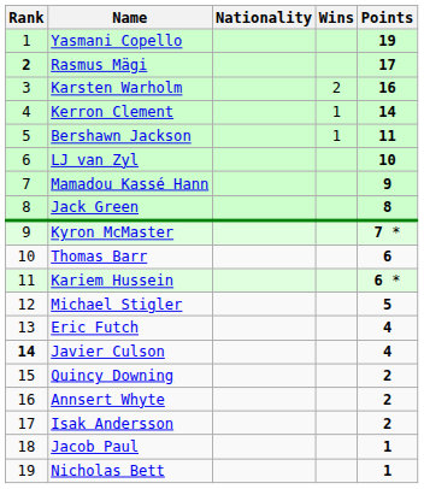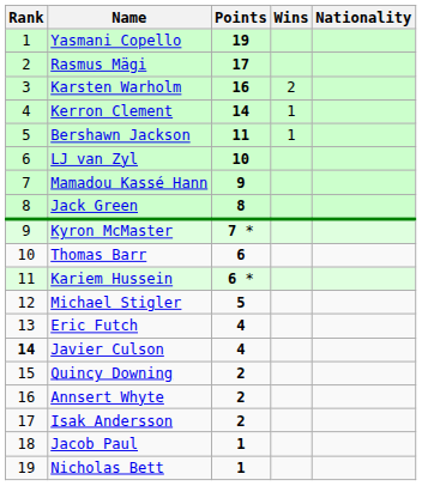 <table class="wikitable sortable" style="text-align:center">
 <tr>
 <th>Rank</th>
 <th>Name</th>
+<th>Points</th>
+<th>Wins</th>
 <th>Nationality</th>
-<th>Wins</th>
-<th>Points</th>
 </tr>
 <tr bgcolor=ccffcc>
 <td>1</td>
 <td align=left><a href='#'>Yasmani Copello</a></td>
+<td><strong>19</strong></td>
+<td></td>
 <td align=left></td>
-<td></td>
-<td><strong>19</strong></td>
 </tr>
 <tr bgcolor=ccffcc>
-<td><strong>2</strong></td>
+<td>2</td>
 <td align=left><a href='#'>Rasmus Mägi</a></td>
+<td><strong>17</strong></td>
+<td></td>
 <td align=left></td>
-<td></td>
-<td><strong>17</strong></td>
 </tr>
 <tr bgcolor=ccffcc>
 <td>3</td>
 <td align=left><a href='#'>Karsten Warholm</a></td>
+<td><strong>16</strong></td>
+<td>2</td>
 <td align=left></td>
-<td>2</td>
-<td><strong>16</strong></td>
 </tr>
 <tr bgcolor=ccffcc>
 <td>4</td>
 <td align=left><a href='#'>Kerron Clement</a></td>
+<td><strong>14</strong></td>
+<td>1</td>
 <td align=left></td>
-<td>1</td>
-<td><strong>14</strong></td>
 </tr>
 <tr bgcolor=ccffcc>
 <td>5</td>
 <td align=left><a href='#'>Bershawn Jackson</a></td>
+<td><strong>11</strong></td>
+<td>1</td>
 <td align=left></td>
-<td>1</td>
-<td><strong>11</strong></td>
 </tr>
 <tr bgcolor=ccffcc>
 <td>6</td>
 <td align=left><a href='#'>LJ van Zyl</a></td>
+<td><strong>10</strong></td>
+<td></td>
 <td align=left></td>
-<td></td>
-<td><strong>10</strong></td>
 </tr>
 <tr bgcolor=ccffcc>
 <td>7</td>
 <td align=left><a href='#'>Mamadou Kassé Hann</a></td>
+<td><strong>9</strong></td>
+<td></td>
 <td align=left></td>
-<td></td>
-<td><strong>9</strong></td>
 </tr>
 <tr bgcolor=ccffcc>
 <td>8</td>
 <td align=left><a href='#'>Jack Green</a></td>
+<td><strong>8</strong></td>
+<td></td>
 <td align=left></td>
-<td></td>
-<td><strong>8</strong></td>
 </tr>
 <tr style="border-top:3px solid green;" bgcolor=dfffdf>
 <td>9</td>
 <td align=left><a href='#'>Kyron McMaster</a></td>
+<td><strong>7</strong> *</td>
+<td></td>
 <td align=left></td>
-<td></td>
-<td><strong>7</strong> *</td>
 </tr>
 <tr>
 <td>10</td>
 <td align=left><a href='#'>Thomas Barr</a></td>
+<td><strong>6</strong></td>
+<td></td>
 <td align=left></td>
-<td></td>
-<td><strong>6</strong></td>
 </tr>
 <tr bgcolor=dfffdf>
 <td>11</td>
 <td align=left><a href='#'>Kariem Hussein</a></td>
+<td><strong>6</strong> *</td>
+<td></td>
 <td align=left></td>
-<td></td>
-<td><strong>6</strong> *</td>
 </tr>
 <tr>
 <td>12</td>
 <td align=left><a href='#'>Michael Stigler</a></td>
+<td><strong>5</strong></td>
+<td></td>
 <td align=left></td>
-<td></td>
-<td><strong>5</strong></td>
 </tr>
 <tr>
 <td>13</td>
 <td align=left><a href='#'>Eric Futch</a></td>
+<td><strong>4</strong></td>
+<td></td>
 <td align=left></td>
-<td></td>
-<td><strong>4</strong></td>
 </tr>
 <tr>
 <td><strong>14</strong></td>
 <td align=left><a href='#'>Javier Culson</a></td>
+<td><strong>4</strong></td>
+<td></td>
 <td align=left></td>
-<td></td>
-<td><strong>4</strong></td>
 </tr>
 <tr>
 <td>15</td>
 <td align=left><a href='#'>Quincy Downing</a></td>
+<td><strong>2</strong></td>
+<td></td>
 <td align=left></td>
-<td></td>
-<td><strong>2</strong></td>
 </tr>
 <tr>
 <td>16</td>
 <td align=left><a href='#'>Annsert Whyte</a></td>
+<td><strong>2</strong></td>
+<td></td>
 <td align=left></td>
-<td></td>
-<td><strong>2</strong></td>
 </tr>
 <tr>
 <td>17</td>
 <td align=left><a href='#'>Isak Andersson</a></td>
+<td><strong>2</strong></td>
+<td></td>
 <td align=left></td>
-<td></td>
-<td><strong>2</strong></td>
 </tr>
 <tr>
 <td>18</td>
 <td align=left><a href='#'>Jacob Paul</a></td>
+<td><strong>1</strong></td>
+<td></td>
 <td align=left></td>
-<td></td>
-<td><strong>1</strong></td>
 </tr>
 <tr>
 <td>19</td>
 <td align=left><a href='#'>Nicholas Bett</a></td>
+<td><strong>1</strong></td>
+<td></td>
 <td align=left></td>
-<td></td>
-<td><strong>1</strong></td>
 </tr>
 </table>
